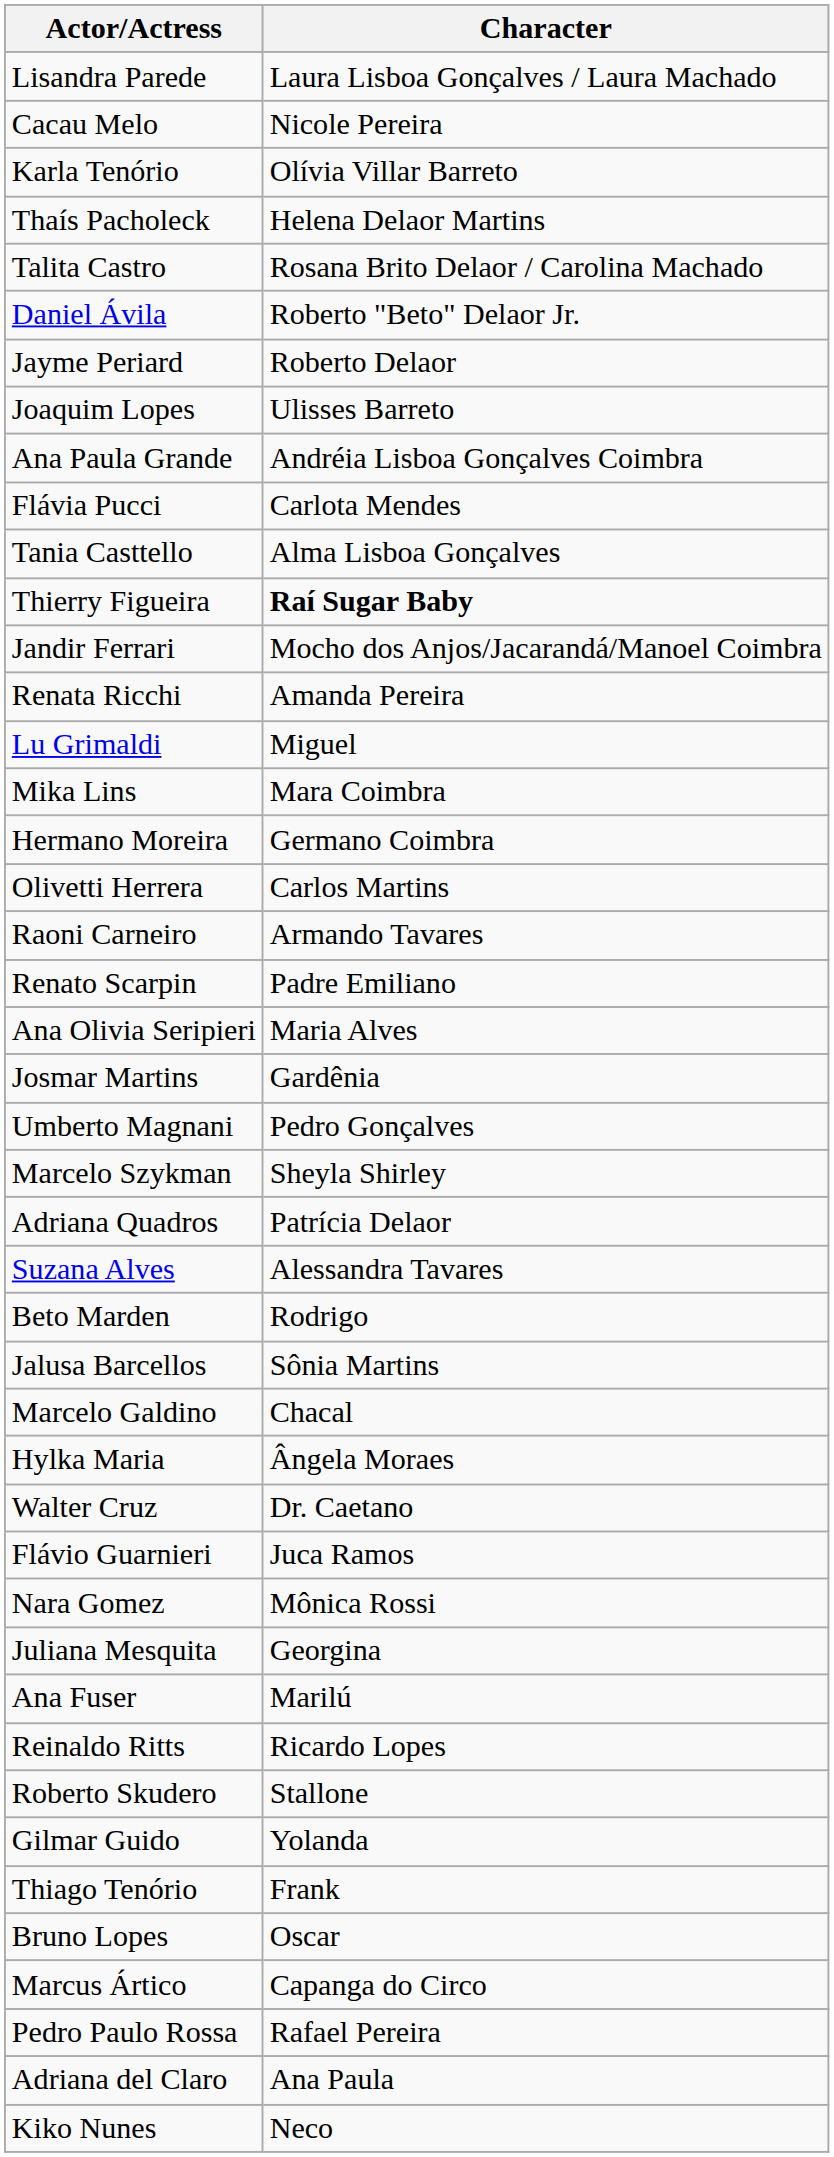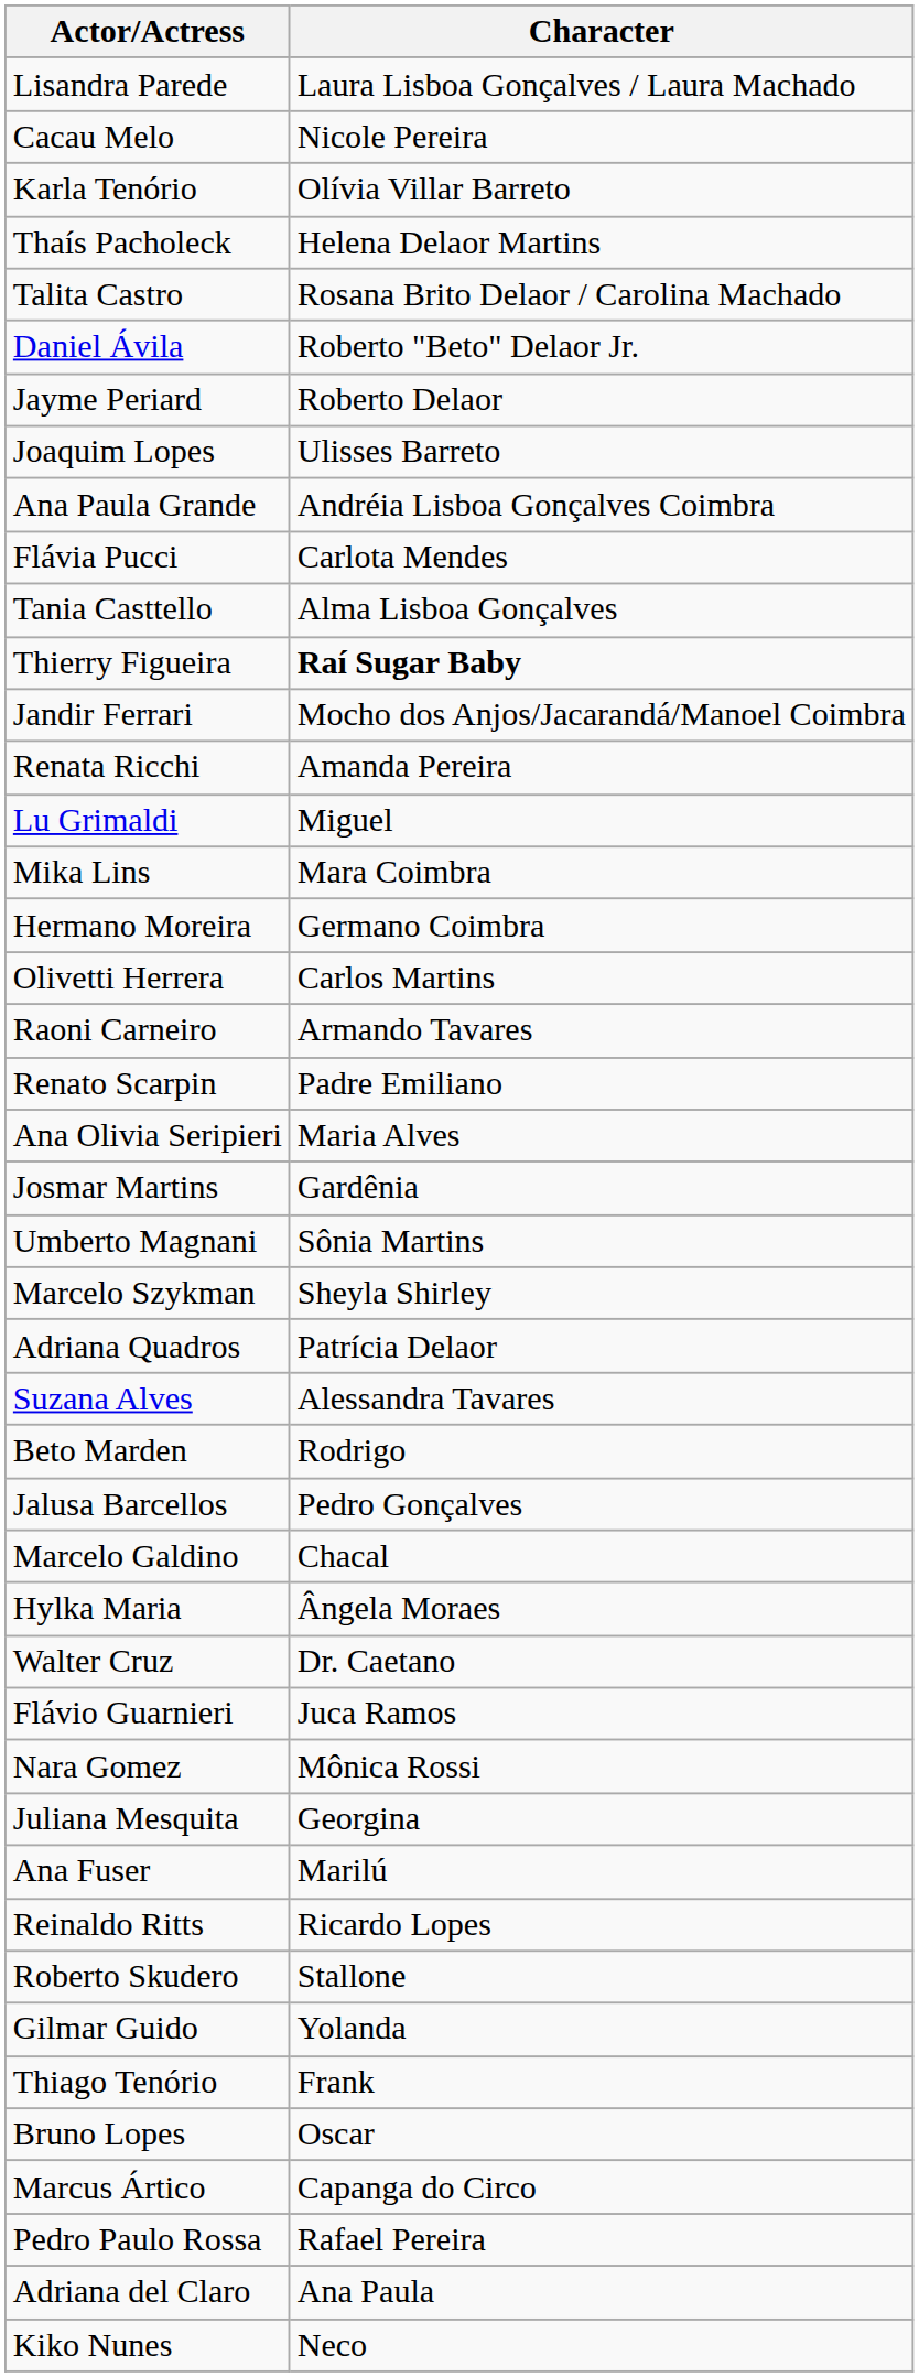 <table class="wikitable soratble">
 <tr bgcolor="#CCCCCC">
 <th>Actor/Actress</th>
 <th>Character</th>
 </tr>
 <tr>
 <td>Lisandra Parede</td>
 <td>Laura Lisboa Gonçalves / Laura Machado</td>
 </tr>
 <tr>
 <td>Cacau Melo</td>
 <td>Nicole Pereira</td>
 </tr>
 <tr>
 <td>Karla Tenório</td>
 <td>Olívia Villar Barreto</td>
 </tr>
 <tr>
 <td>Thaís Pacholeck</td>
 <td>Helena Delaor Martins</td>
 </tr>
 <tr>
 <td>Talita Castro</td>
 <td>Rosana Brito Delaor / Carolina Machado</td>
 </tr>
 <tr>
 <td><a href='#'>Daniel Ávila</a></td>
 <td>Roberto "Beto" Delaor Jr.</td>
 </tr>
 <tr>
 <td>Jayme Periard</td>
 <td>Roberto Delaor</td>
 </tr>
 <tr>
 <td>Joaquim Lopes</td>
 <td>Ulisses Barreto</td>
 </tr>
 <tr>
 <td>Ana Paula Grande</td>
 <td>Andréia Lisboa Gonçalves Coimbra</td>
 </tr>
 <tr>
 <td>Flávia Pucci</td>
 <td>Carlota Mendes</td>
 </tr>
 <tr>
 <td>Tania Casttello</td>
 <td>Alma Lisboa Gonçalves</td>
 </tr>
 <tr>
 <td>Thierry Figueira</td>
 <td><strong>Raí Sugar Baby</strong></td>
 </tr>
 <tr>
 <td>Jandir Ferrari</td>
 <td>Mocho dos Anjos/Jacarandá/Manoel Coimbra</td>
 </tr>
 <tr>
 <td>Renata Ricchi</td>
 <td>Amanda Pereira</td>
 </tr>
 <tr>
 <td><a href='#'>Lu Grimaldi</a></td>
 <td>Miguel</td>
 </tr>
 <tr>
 <td>Mika Lins</td>
 <td>Mara Coimbra</td>
 </tr>
 <tr>
 <td>Hermano Moreira</td>
 <td>Germano Coimbra</td>
 </tr>
 <tr>
 <td>Olivetti Herrera</td>
 <td>Carlos Martins</td>
 </tr>
 <tr>
 <td>Raoni Carneiro</td>
 <td>Armando Tavares</td>
 </tr>
 <tr>
 <td>Renato Scarpin</td>
 <td>Padre Emiliano</td>
 </tr>
 <tr>
 <td>Ana Olivia Seripieri</td>
 <td>Maria Alves</td>
 </tr>
 <tr>
 <td>Josmar Martins</td>
 <td>Gardênia</td>
 </tr>
 <tr>
 <td>Umberto Magnani</td>
-<td>Pedro Gonçalves</td>
+<td>Sônia Martins</td>
 </tr>
 <tr>
 <td>Marcelo Szykman</td>
 <td>Sheyla Shirley</td>
 </tr>
 <tr>
 <td>Adriana Quadros</td>
 <td>Patrícia Delaor</td>
 </tr>
 <tr>
 <td><a href='#'>Suzana Alves</a></td>
 <td>Alessandra Tavares</td>
 </tr>
 <tr>
 <td>Beto Marden</td>
 <td>Rodrigo</td>
 </tr>
 <tr>
 <td>Jalusa Barcellos</td>
-<td>Sônia Martins</td>
+<td>Pedro Gonçalves</td>
 </tr>
 <tr>
 <td>Marcelo Galdino</td>
 <td>Chacal</td>
 </tr>
 <tr>
 <td>Hylka Maria</td>
 <td>Ângela Moraes</td>
 </tr>
 <tr>
 <td>Walter Cruz</td>
 <td>Dr. Caetano</td>
 </tr>
 <tr>
 <td>Flávio Guarnieri</td>
 <td>Juca Ramos</td>
 </tr>
 <tr>
 <td>Nara Gomez</td>
 <td>Mônica Rossi</td>
 </tr>
 <tr>
 <td>Juliana Mesquita</td>
 <td>Georgina</td>
 </tr>
 <tr>
 <td>Ana Fuser</td>
 <td>Marilú</td>
 </tr>
 <tr>
 <td>Reinaldo Ritts</td>
 <td>Ricardo Lopes</td>
 </tr>
 <tr>
 <td>Roberto Skudero</td>
 <td>Stallone</td>
 </tr>
 <tr>
 <td>Gilmar Guido</td>
 <td>Yolanda</td>
 </tr>
 <tr>
 <td>Thiago Tenório</td>
 <td>Frank</td>
 </tr>
 <tr>
 <td>Bruno Lopes</td>
 <td>Oscar</td>
 </tr>
 <tr>
 <td>Marcus Ártico</td>
 <td>Capanga do Circo</td>
 </tr>
 <tr>
 <td>Pedro Paulo Rossa</td>
 <td>Rafael Pereira</td>
 </tr>
 <tr>
 <td>Adriana del Claro</td>
 <td>Ana Paula</td>
 </tr>
 <tr>
 <td>Kiko Nunes</td>
 <td>Neco</td>
 </tr>
 </table>
